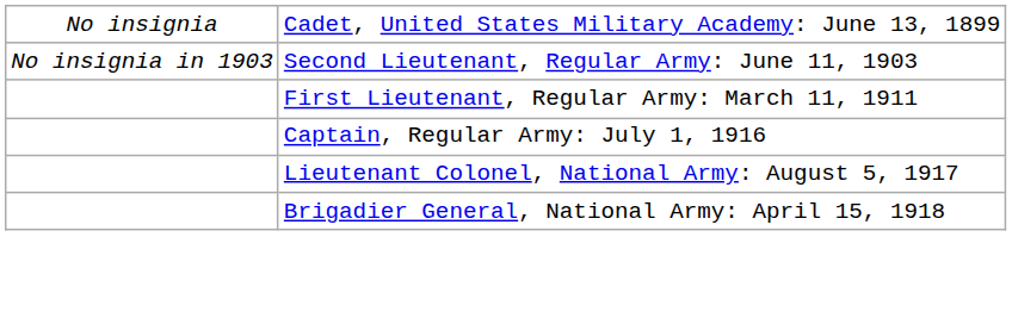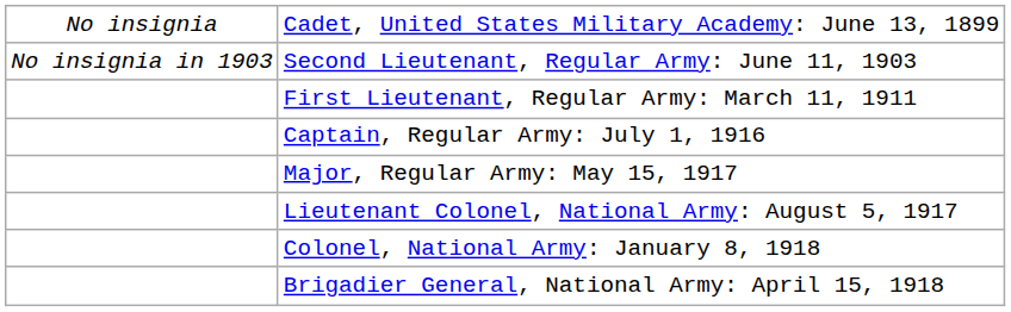 <table class="wikitable" style="background:white">
 <tr>
 <td align="center"><em>No insignia</em></td>
 <td><a href='#'>Cadet</a>, <a href='#'>United States Military Academy</a>: June 13, 1899</td>
 </tr>
 <tr>
 <td align="center"><em>No insignia in 1903</em></td>
 <td><a href='#'>Second Lieutenant</a>, <a href='#'>Regular Army</a>: June 11, 1903</td>
 </tr>
 <tr>
 <td align="center"></td>
 <td><a href='#'>First Lieutenant</a>, Regular Army: March 11, 1911</td>
 </tr>
 <tr>
 <td align="center"></td>
 <td><a href='#'>Captain</a>, Regular Army: July 1, 1916</td>
 </tr>
 <tr>
 <td align="center"></td>
+<td><a href='#'>Major</a>, Regular Army: May 15, 1917</td>
+</tr>
+<tr>
+<td align="center"></td>
 <td><a href='#'>Lieutenant Colonel</a>, <a href='#'>National Army</a>: August 5, 1917</td>
+</tr>
+<tr>
+<td align="center"></td>
+<td><a href='#'>Colonel</a>, <a href='#'>National Army</a>: January 8, 1918</td>
 </tr>
 <tr>
 <td align="center"></td>
 <td><a href='#'>Brigadier General</a>, National Army: April 15, 1918</td>
 </tr>
 </table>
